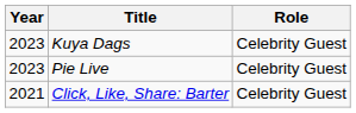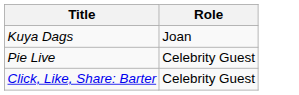 <table class="wikitable">
 <tr>
-<th>Year</th>
 <th>Title</th>
 <th>Role</th>
 </tr>
 <tr>
-<td>2023</td>
 <td><em>Kuya Dags</em></td>
-<td>Celebrity Guest</td>
+<td>Joan</td>
 </tr>
 <tr>
-<td>2023</td>
 <td><em>Pie Live</em></td>
 <td>Celebrity Guest</td>
 </tr>
 <tr>
-<td>2021</td>
 <td><em><a href='#'>Click, Like, Share: Barter</a></em></td>
 <td>Celebrity Guest</td>
 </tr>
 </table>
